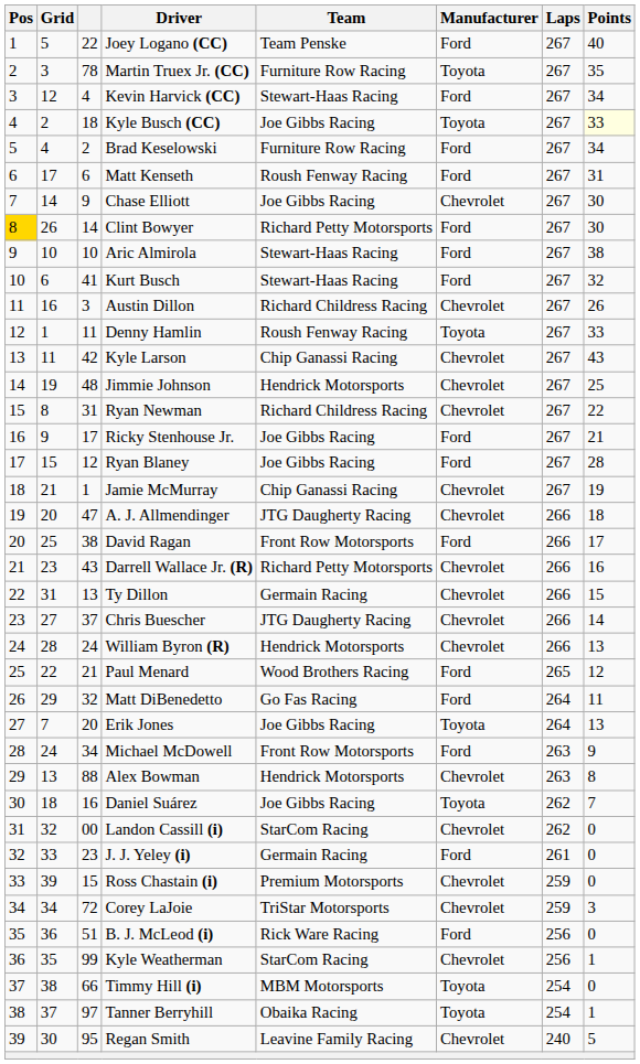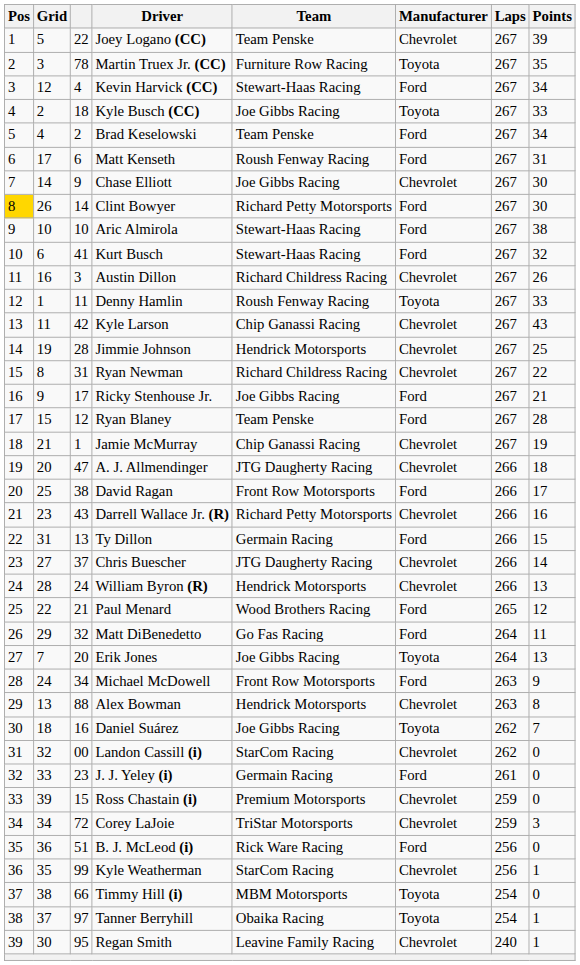 <table class="wikitable" style="font-size:98%">
 <tr>
 <th>Pos</th>
 <th>Grid</th>
 <th></th>
 <th>Driver</th>
 <th>Team</th>
 <th>Manufacturer</th>
 <th>Laps</th>
 <th>Points</th>
 </tr>
 <tr>
 <td>1</td>
 <td>5</td>
 <td>22</td>
 <td>Joey Logano <strong>(CC)</strong></td>
 <td>Team Penske</td>
-<td>Ford</td>
+<td>Chevrolet</td>
 <td>267</td>
-<td>40</td>
+<td>39</td>
 </tr>
 <tr>
 <td>2</td>
 <td>3</td>
 <td>78</td>
 <td>Martin Truex Jr. <strong>(CC)</strong></td>
 <td>Furniture Row Racing</td>
 <td>Toyota</td>
 <td>267</td>
 <td>35</td>
 </tr>
 <tr>
 <td>3</td>
 <td>12</td>
 <td>4</td>
 <td>Kevin Harvick <strong>(CC)</strong></td>
 <td>Stewart-Haas Racing</td>
 <td>Ford</td>
 <td>267</td>
 <td>34</td>
 </tr>
 <tr>
 <td>4</td>
 <td>2</td>
 <td>18</td>
 <td>Kyle Busch <strong>(CC)</strong></td>
 <td>Joe Gibbs Racing</td>
 <td>Toyota</td>
 <td>267</td>
-<td style="background: lightyellow;">33</td>
+<td>33</td>
 </tr>
 <tr>
 <td>5</td>
 <td>4</td>
 <td>2</td>
 <td>Brad Keselowski</td>
-<td>Furniture Row Racing</td>
+<td>Team Penske</td>
 <td>Ford</td>
 <td>267</td>
 <td>34</td>
 </tr>
 <tr>
 <td>6</td>
 <td>17</td>
 <td>6</td>
 <td>Matt Kenseth</td>
 <td>Roush Fenway Racing</td>
 <td>Ford</td>
 <td>267</td>
 <td>31</td>
 </tr>
 <tr>
 <td>7</td>
 <td>14</td>
 <td>9</td>
 <td>Chase Elliott</td>
 <td>Joe Gibbs Racing</td>
 <td>Chevrolet</td>
 <td>267</td>
 <td>30</td>
 </tr>
 <tr>
 <td style="background: gold;">8</td>
 <td>26</td>
 <td>14</td>
 <td>Clint Bowyer</td>
 <td>Richard Petty Motorsports</td>
 <td>Ford</td>
 <td>267</td>
 <td>30</td>
 </tr>
 <tr>
 <td>9</td>
 <td>10</td>
 <td>10</td>
 <td>Aric Almirola</td>
 <td>Stewart-Haas Racing</td>
 <td>Ford</td>
 <td>267</td>
 <td>38</td>
 </tr>
 <tr>
 <td>10</td>
 <td>6</td>
 <td>41</td>
 <td>Kurt Busch</td>
 <td>Stewart-Haas Racing</td>
 <td>Ford</td>
 <td>267</td>
 <td>32</td>
 </tr>
 <tr>
 <td>11</td>
 <td>16</td>
 <td>3</td>
 <td>Austin Dillon</td>
 <td>Richard Childress Racing</td>
 <td>Chevrolet</td>
 <td>267</td>
 <td>26</td>
 </tr>
 <tr>
 <td>12</td>
 <td>1</td>
 <td>11</td>
 <td>Denny Hamlin</td>
 <td>Roush Fenway Racing</td>
 <td>Toyota</td>
 <td>267</td>
 <td>33</td>
 </tr>
 <tr>
 <td>13</td>
 <td>11</td>
 <td>42</td>
 <td>Kyle Larson</td>
 <td>Chip Ganassi Racing</td>
 <td>Chevrolet</td>
 <td>267</td>
 <td>43</td>
 </tr>
 <tr>
 <td>14</td>
 <td>19</td>
-<td>48</td>
+<td>28</td>
 <td>Jimmie Johnson</td>
 <td>Hendrick Motorsports</td>
 <td>Chevrolet</td>
 <td>267</td>
 <td>25</td>
 </tr>
 <tr>
 <td>15</td>
 <td>8</td>
 <td>31</td>
 <td>Ryan Newman</td>
 <td>Richard Childress Racing</td>
 <td>Chevrolet</td>
 <td>267</td>
 <td>22</td>
 </tr>
 <tr>
 <td>16</td>
 <td>9</td>
 <td>17</td>
 <td>Ricky Stenhouse Jr.</td>
 <td>Joe Gibbs Racing</td>
 <td>Ford</td>
 <td>267</td>
 <td>21</td>
 </tr>
 <tr>
 <td>17</td>
 <td>15</td>
 <td>12</td>
 <td>Ryan Blaney</td>
-<td>Joe Gibbs Racing</td>
+<td>Team Penske</td>
 <td>Ford</td>
 <td>267</td>
 <td>28</td>
 </tr>
 <tr>
 <td>18</td>
 <td>21</td>
 <td>1</td>
 <td>Jamie McMurray</td>
 <td>Chip Ganassi Racing</td>
 <td>Chevrolet</td>
 <td>267</td>
 <td>19</td>
 </tr>
 <tr>
 <td>19</td>
 <td>20</td>
 <td>47</td>
 <td>A. J. Allmendinger</td>
 <td>JTG Daugherty Racing</td>
 <td>Chevrolet</td>
 <td>266</td>
 <td>18</td>
 </tr>
 <tr>
 <td>20</td>
 <td>25</td>
 <td>38</td>
 <td>David Ragan</td>
 <td>Front Row Motorsports</td>
 <td>Ford</td>
 <td>266</td>
 <td>17</td>
 </tr>
 <tr>
 <td>21</td>
 <td>23</td>
 <td>43</td>
 <td>Darrell Wallace Jr. <strong>(R)</strong></td>
 <td>Richard Petty Motorsports</td>
 <td>Chevrolet</td>
 <td>266</td>
 <td>16</td>
 </tr>
 <tr>
 <td>22</td>
 <td>31</td>
 <td>13</td>
 <td>Ty Dillon</td>
 <td>Germain Racing</td>
-<td>Chevrolet</td>
+<td>Ford</td>
 <td>266</td>
 <td>15</td>
 </tr>
 <tr>
 <td>23</td>
 <td>27</td>
 <td>37</td>
 <td>Chris Buescher</td>
 <td>JTG Daugherty Racing</td>
 <td>Chevrolet</td>
 <td>266</td>
 <td>14</td>
 </tr>
 <tr>
 <td>24</td>
 <td>28</td>
 <td>24</td>
 <td>William Byron <strong>(R)</strong></td>
 <td>Hendrick Motorsports</td>
 <td>Chevrolet</td>
 <td>266</td>
 <td>13</td>
 </tr>
 <tr>
 <td>25</td>
 <td>22</td>
 <td>21</td>
 <td>Paul Menard</td>
 <td>Wood Brothers Racing</td>
 <td>Ford</td>
 <td>265</td>
 <td>12</td>
 </tr>
 <tr>
 <td>26</td>
 <td>29</td>
 <td>32</td>
 <td>Matt DiBenedetto</td>
 <td>Go Fas Racing</td>
 <td>Ford</td>
 <td>264</td>
 <td>11</td>
 </tr>
 <tr>
 <td>27</td>
 <td>7</td>
 <td>20</td>
 <td>Erik Jones</td>
 <td>Joe Gibbs Racing</td>
 <td>Toyota</td>
 <td>264</td>
 <td>13</td>
 </tr>
 <tr>
 <td>28</td>
 <td>24</td>
 <td>34</td>
 <td>Michael McDowell</td>
 <td>Front Row Motorsports</td>
 <td>Ford</td>
 <td>263</td>
 <td>9</td>
 </tr>
 <tr>
 <td>29</td>
 <td>13</td>
 <td>88</td>
 <td>Alex Bowman</td>
 <td>Hendrick Motorsports</td>
 <td>Chevrolet</td>
 <td>263</td>
 <td>8</td>
 </tr>
 <tr>
 <td>30</td>
 <td>18</td>
 <td>16</td>
 <td>Daniel Suárez</td>
 <td>Joe Gibbs Racing</td>
 <td>Toyota</td>
 <td>262</td>
 <td>7</td>
 </tr>
 <tr>
 <td>31</td>
 <td>32</td>
 <td>00</td>
 <td>Landon Cassill <strong>(i)</strong></td>
 <td>StarCom Racing</td>
 <td>Chevrolet</td>
 <td>262</td>
 <td>0</td>
 </tr>
 <tr>
 <td>32</td>
 <td>33</td>
 <td>23</td>
 <td>J. J. Yeley <strong>(i)</strong></td>
 <td>Germain Racing</td>
 <td>Ford</td>
 <td>261</td>
 <td>0</td>
 </tr>
 <tr>
 <td>33</td>
 <td>39</td>
 <td>15</td>
 <td>Ross Chastain <strong>(i)</strong></td>
 <td>Premium Motorsports</td>
 <td>Chevrolet</td>
 <td>259</td>
 <td>0</td>
 </tr>
 <tr>
 <td>34</td>
 <td>34</td>
 <td>72</td>
 <td>Corey LaJoie</td>
 <td>TriStar Motorsports</td>
 <td>Chevrolet</td>
 <td>259</td>
 <td>3</td>
 </tr>
 <tr>
 <td>35</td>
 <td>36</td>
 <td>51</td>
 <td>B. J. McLeod <strong>(i)</strong></td>
 <td>Rick Ware Racing</td>
 <td>Ford</td>
 <td>256</td>
 <td>0</td>
 </tr>
 <tr>
 <td>36</td>
 <td>35</td>
 <td>99</td>
 <td>Kyle Weatherman</td>
 <td>StarCom Racing</td>
 <td>Chevrolet</td>
 <td>256</td>
 <td>1</td>
 </tr>
 <tr>
 <td>37</td>
 <td>38</td>
 <td>66</td>
 <td>Timmy Hill <strong>(i)</strong></td>
 <td>MBM Motorsports</td>
 <td>Toyota</td>
 <td>254</td>
 <td>0</td>
 </tr>
 <tr>
 <td>38</td>
 <td>37</td>
 <td>97</td>
 <td>Tanner Berryhill</td>
 <td>Obaika Racing</td>
 <td>Toyota</td>
 <td>254</td>
 <td>1</td>
 </tr>
 <tr>
 <td>39</td>
 <td>30</td>
 <td>95</td>
 <td>Regan Smith</td>
 <td>Leavine Family Racing</td>
 <td>Chevrolet</td>
 <td>240</td>
-<td>5</td>
+<td>1</td>
 </tr>
 <tr>
 <th colspan="8"></th>
 </tr>
 </table>
